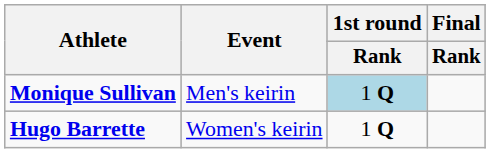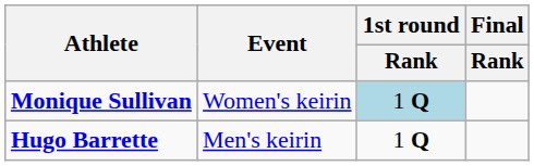 <table class="wikitable" style="font-size:90%">
 <tr>
 <th rowspan=2>Athlete</th>
 <th rowspan=2>Event</th>
 <th>1st round</th>
 <th>Final</th>
 </tr>
 <tr style="font-size:95%">
 <th>Rank</th>
 <th>Rank</th>
 </tr>
 <tr align=center>
 <td align=left><strong><a href='#'>Monique Sullivan</a></strong></td>
-<td align=left><a href='#'>Men's keirin</a></td>
+<td align=left><a href='#'>Women's keirin</a></td>
 <td style="background: lightblue;">1 <strong>Q</strong></td>
 <td></td>
 </tr>
 <tr align=center>
 <td align=left><strong><a href='#'>Hugo Barrette</a></strong></td>
-<td align=left><a href='#'>Women's keirin</a></td>
+<td align=left><a href='#'>Men's keirin</a></td>
 <td>1 <strong>Q</strong></td>
 <td></td>
 </tr>
 </table>
